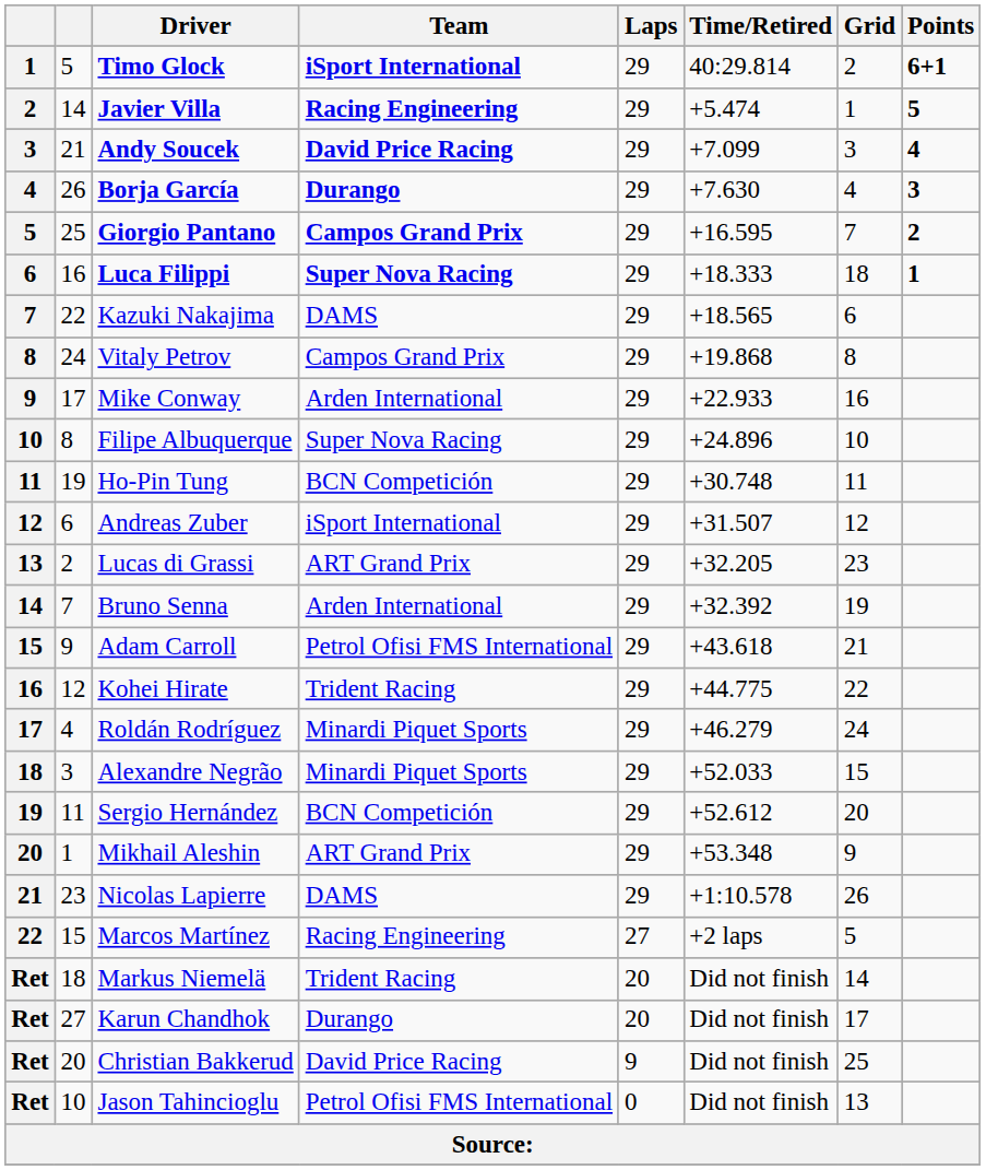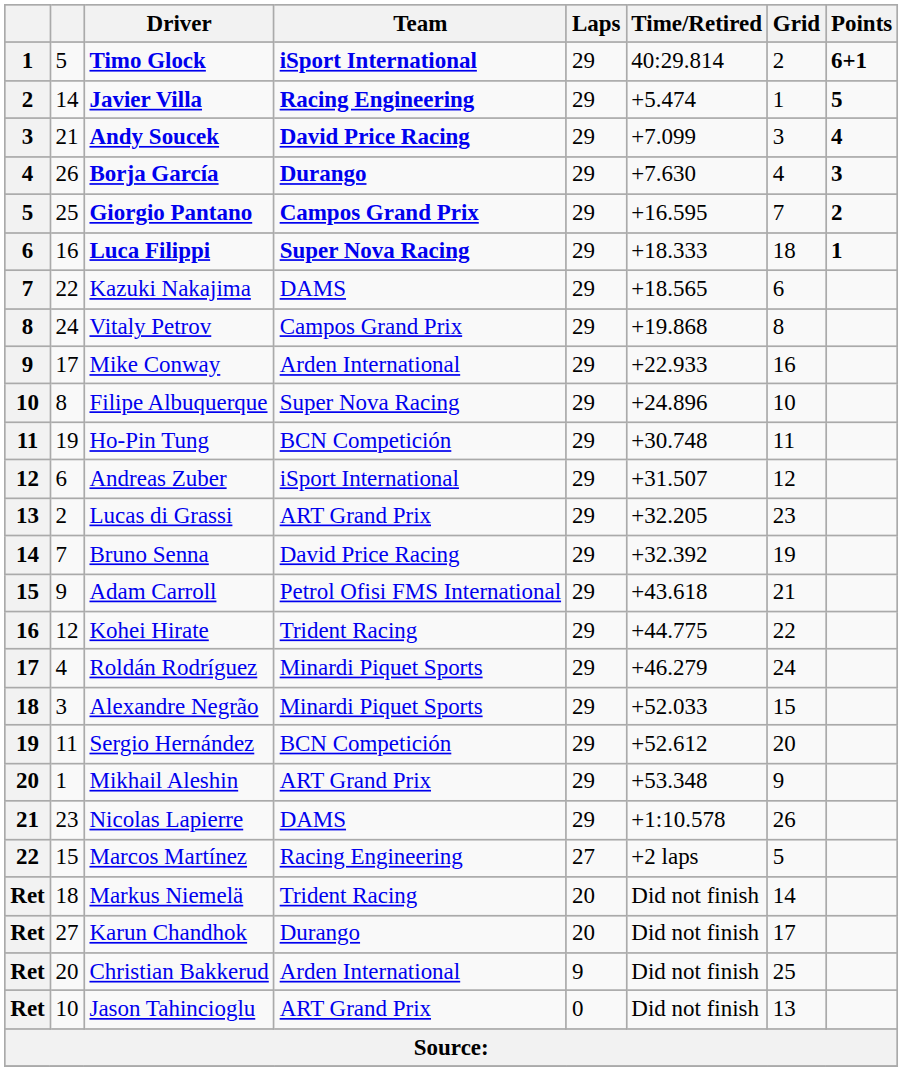 <table class="wikitable" style="font-size:85%">
 <tr>
 <th></th>
 <th></th>
 <th>Driver</th>
 <th>Team</th>
 <th>Laps</th>
 <th>Time/Retired</th>
 <th>Grid</th>
 <th>Points</th>
 </tr>
 <tr>
 <th>1</th>
 <td>5</td>
 <td> <strong><a href='#'>Timo Glock</a></strong></td>
 <td><strong><a href='#'>iSport International</a></strong></td>
 <td>29</td>
 <td>40:29.814</td>
 <td>2</td>
 <td><strong>6+1</strong></td>
 </tr>
 <tr>
 <th>2</th>
 <td>14</td>
 <td> <strong><a href='#'>Javier Villa</a></strong></td>
 <td><strong><a href='#'>Racing Engineering</a></strong></td>
 <td>29</td>
 <td>+5.474</td>
 <td>1</td>
 <td><strong>5</strong></td>
 </tr>
 <tr>
 <th>3</th>
 <td>21</td>
 <td> <strong><a href='#'>Andy Soucek</a></strong></td>
 <td><strong><a href='#'>David Price Racing</a></strong></td>
 <td>29</td>
 <td>+7.099</td>
 <td>3</td>
 <td><strong>4</strong></td>
 </tr>
 <tr>
 <th>4</th>
 <td>26</td>
 <td> <strong><a href='#'>Borja García</a></strong></td>
 <td><strong><a href='#'>Durango</a></strong></td>
 <td>29</td>
 <td>+7.630</td>
 <td>4</td>
 <td><strong>3</strong></td>
 </tr>
 <tr>
 <th>5</th>
 <td>25</td>
 <td> <strong><a href='#'>Giorgio Pantano</a></strong></td>
 <td><strong><a href='#'>Campos Grand Prix</a></strong></td>
 <td>29</td>
 <td>+16.595</td>
 <td>7</td>
 <td><strong>2</strong></td>
 </tr>
 <tr>
 <th>6</th>
 <td>16</td>
 <td> <strong><a href='#'>Luca Filippi</a></strong></td>
 <td><strong><a href='#'>Super Nova Racing</a></strong></td>
 <td>29</td>
 <td>+18.333</td>
 <td>18</td>
 <td><strong>1</strong></td>
 </tr>
 <tr>
 <th>7</th>
 <td>22</td>
 <td> <a href='#'>Kazuki Nakajima</a></td>
 <td><a href='#'>DAMS</a></td>
 <td>29</td>
 <td>+18.565</td>
 <td>6</td>
 <td></td>
 </tr>
 <tr>
 <th>8</th>
 <td>24</td>
 <td> <a href='#'>Vitaly Petrov</a></td>
 <td><a href='#'>Campos Grand Prix</a></td>
 <td>29</td>
 <td>+19.868</td>
 <td>8</td>
 <td></td>
 </tr>
 <tr>
 <th>9</th>
 <td>17</td>
 <td> <a href='#'>Mike Conway</a></td>
 <td><a href='#'>Arden International</a></td>
 <td>29</td>
 <td>+22.933</td>
 <td>16</td>
 <td></td>
 </tr>
 <tr>
 <th>10</th>
 <td>8</td>
 <td> <a href='#'>Filipe Albuquerque</a></td>
 <td><a href='#'>Super Nova Racing</a></td>
 <td>29</td>
 <td>+24.896</td>
 <td>10</td>
 <td></td>
 </tr>
 <tr>
 <th>11</th>
 <td>19</td>
 <td> <a href='#'>Ho-Pin Tung</a></td>
 <td><a href='#'>BCN Competición</a></td>
 <td>29</td>
 <td>+30.748</td>
 <td>11</td>
 <td></td>
 </tr>
 <tr>
 <th>12</th>
 <td>6</td>
 <td> <a href='#'>Andreas Zuber</a></td>
 <td><a href='#'>iSport International</a></td>
 <td>29</td>
 <td>+31.507</td>
 <td>12</td>
 <td></td>
 </tr>
 <tr>
 <th>13</th>
 <td>2</td>
 <td> <a href='#'>Lucas di Grassi</a></td>
 <td><a href='#'>ART Grand Prix</a></td>
 <td>29</td>
 <td>+32.205</td>
 <td>23</td>
 <td></td>
 </tr>
 <tr>
 <th>14</th>
 <td>7</td>
 <td> <a href='#'>Bruno Senna</a></td>
-<td><a href='#'>Arden International</a></td>
+<td><a href='#'>David Price Racing</a></td>
 <td>29</td>
 <td>+32.392</td>
 <td>19</td>
 <td></td>
 </tr>
 <tr>
 <th>15</th>
 <td>9</td>
 <td> <a href='#'>Adam Carroll</a></td>
 <td><a href='#'>Petrol Ofisi FMS International</a></td>
 <td>29</td>
 <td>+43.618</td>
 <td>21</td>
 <td></td>
 </tr>
 <tr>
 <th>16</th>
 <td>12</td>
 <td> <a href='#'>Kohei Hirate</a></td>
 <td><a href='#'>Trident Racing</a></td>
 <td>29</td>
 <td>+44.775</td>
 <td>22</td>
 <td></td>
 </tr>
 <tr>
 <th>17</th>
 <td>4</td>
 <td> <a href='#'>Roldán Rodríguez</a></td>
 <td><a href='#'>Minardi Piquet Sports</a></td>
 <td>29</td>
 <td>+46.279</td>
 <td>24</td>
 <td></td>
 </tr>
 <tr>
 <th>18</th>
 <td>3</td>
 <td> <a href='#'>Alexandre Negrão</a></td>
 <td><a href='#'>Minardi Piquet Sports</a></td>
 <td>29</td>
 <td>+52.033</td>
 <td>15</td>
 <td></td>
 </tr>
 <tr>
 <th>19</th>
 <td>11</td>
 <td> <a href='#'>Sergio Hernández</a></td>
 <td><a href='#'>BCN Competición</a></td>
 <td>29</td>
 <td>+52.612</td>
 <td>20</td>
 <td></td>
 </tr>
 <tr>
 <th>20</th>
 <td>1</td>
 <td> <a href='#'>Mikhail Aleshin</a></td>
 <td><a href='#'>ART Grand Prix</a></td>
 <td>29</td>
 <td>+53.348</td>
 <td>9</td>
 <td></td>
 </tr>
 <tr>
 <th>21</th>
 <td>23</td>
 <td> <a href='#'>Nicolas Lapierre</a></td>
 <td><a href='#'>DAMS</a></td>
 <td>29</td>
 <td>+1:10.578</td>
 <td>26</td>
 <td></td>
 </tr>
 <tr>
 <th>22</th>
 <td>15</td>
 <td> <a href='#'>Marcos Martínez</a></td>
 <td><a href='#'>Racing Engineering</a></td>
 <td>27</td>
 <td>+2 laps</td>
 <td>5</td>
 <td></td>
 </tr>
 <tr>
 <th>Ret</th>
 <td>18</td>
 <td> <a href='#'>Markus Niemelä</a></td>
 <td><a href='#'>Trident Racing</a></td>
 <td>20</td>
 <td>Did not finish</td>
 <td>14</td>
 <td></td>
 </tr>
 <tr>
 <th>Ret</th>
 <td>27</td>
 <td> <a href='#'>Karun Chandhok</a></td>
 <td><a href='#'>Durango</a></td>
 <td>20</td>
 <td>Did not finish</td>
 <td>17</td>
 <td></td>
 </tr>
 <tr>
 <th>Ret</th>
 <td>20</td>
 <td> <a href='#'>Christian Bakkerud</a></td>
-<td><a href='#'>David Price Racing</a></td>
+<td><a href='#'>Arden International</a></td>
 <td>9</td>
 <td>Did not finish</td>
 <td>25</td>
 <td></td>
 </tr>
 <tr>
 <th>Ret</th>
 <td>10</td>
 <td> <a href='#'>Jason Tahincioglu</a></td>
-<td><a href='#'>Petrol Ofisi FMS International</a></td>
+<td><a href='#'>ART Grand Prix</a></td>
 <td>0</td>
 <td>Did not finish</td>
 <td>13</td>
 <td></td>
 </tr>
 <tr>
 <th colspan="8">Source:</th>
 </tr>
 <tr>
 </tr>
 </table>
